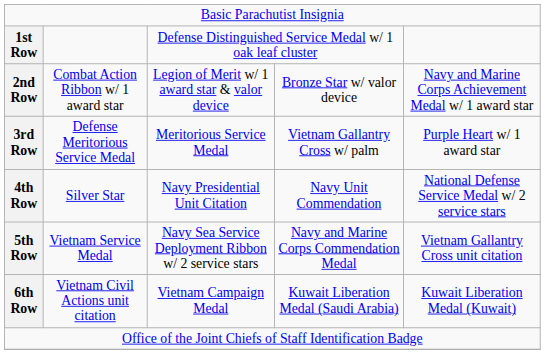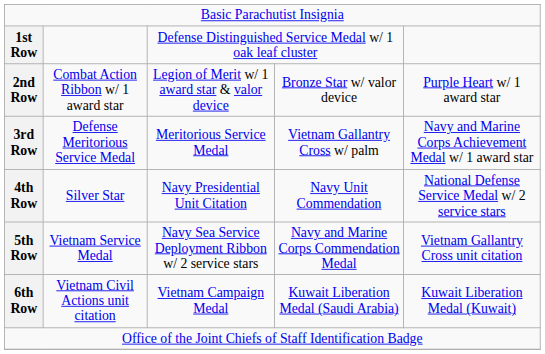 <table class="wikitable" style="margin:1em auto; text-align:center;">
 <tr>
 <td colspan="5"><a href='#'>Basic Parachutist Insignia</a></td>
 </tr>
 <tr>
 <th>1st Row</th>
 <td></td>
 <td colspan="2"><a href='#'>Defense Distinguished Service Medal</a> w/ 1 <a href='#'>oak leaf cluster</a></td>
 <td></td>
 </tr>
 <tr>
 <th>2nd Row</th>
 <td><a href='#'>Combat Action Ribbon</a> w/ 1 award star</td>
 <td><a href='#'>Legion of Merit</a> w/ 1 <a href='#'>award star</a> & <a href='#'>valor device</a></td>
 <td><a href='#'>Bronze Star</a> w/ valor device</td>
-<td><a href='#'>Navy and Marine Corps Achievement Medal</a> w/ 1 award star</td>
+<td><a href='#'>Purple Heart</a> w/ 1 award star</td>
 </tr>
 <tr>
 <th>3rd Row</th>
 <td><a href='#'>Defense Meritorious Service Medal</a></td>
 <td><a href='#'>Meritorious Service Medal</a></td>
 <td><a href='#'>Vietnam Gallantry Cross</a> w/ palm</td>
-<td><a href='#'>Purple Heart</a> w/ 1 award star</td>
+<td><a href='#'>Navy and Marine Corps Achievement Medal</a> w/ 1 award star</td>
 </tr>
 <tr>
 <th>4th Row</th>
 <td><a href='#'>Silver Star</a></td>
 <td><a href='#'>Navy Presidential Unit Citation</a></td>
 <td><a href='#'>Navy Unit Commendation</a></td>
 <td><a href='#'>National Defense Service Medal</a> w/ 2 <a href='#'>service stars</a></td>
 </tr>
 <tr>
 <th>5th Row</th>
 <td><a href='#'>Vietnam Service Medal</a></td>
 <td><a href='#'>Navy Sea Service Deployment Ribbon</a> w/ 2 service stars</td>
 <td><a href='#'>Navy and Marine Corps Commendation Medal</a></td>
 <td><a href='#'>Vietnam Gallantry Cross unit citation</a></td>
 </tr>
 <tr>
 <th>6th Row</th>
 <td><a href='#'>Vietnam Civil Actions unit citation</a></td>
 <td><a href='#'>Vietnam Campaign Medal</a></td>
 <td><a href='#'>Kuwait Liberation Medal (Saudi Arabia)</a></td>
 <td><a href='#'>Kuwait Liberation Medal (Kuwait)</a></td>
 </tr>
 <tr>
 <td colspan="5"><a href='#'>Office of the Joint Chiefs of Staff Identification Badge</a></td>
 </tr>
 <tr>
 </tr>
 </table>
